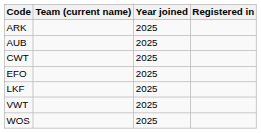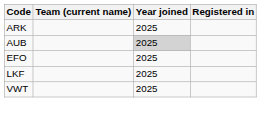 <table class="wikitable sortable">
 <tr>
 <th>Code</th>
 <th>Team (current name)</th>
 <th>Year joined</th>
 <th>Registered in</th>
 </tr>
 <tr>
 <td>ARK</td>
 <td></td>
 <td>2025</td>
 <td></td>
 </tr>
 <tr>
 <td>AUB</td>
 <td></td>
-<td>2025</td>
-<td></td>
-</tr>
-<tr>
-<td>CWT</td>
-<td></td>
-<td>2025</td>
+<td style="background: lightgrey;">2025</td>
 <td></td>
 </tr>
 <tr>
 <td>EFO</td>
 <td></td>
 <td>2025</td>
 <td></td>
 </tr>
 <tr>
 <td>LKF</td>
 <td></td>
 <td>2025</td>
 <td></td>
 </tr>
 <tr>
 <td>VWT</td>
 <td></td>
 <td>2025</td>
 <td></td>
 </tr>
-<tr>
-<td>WOS</td>
-<td></td>
-<td>2025</td>
-<td></td>
-</tr>
 </table>
